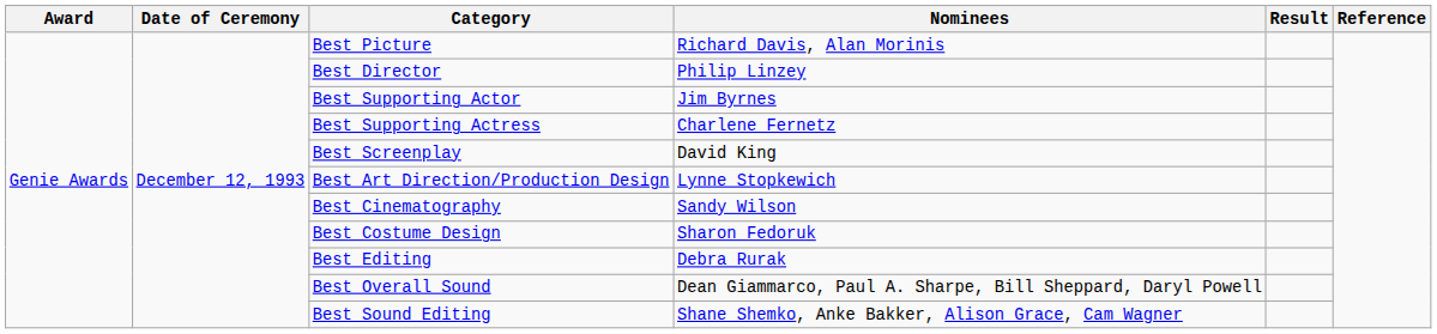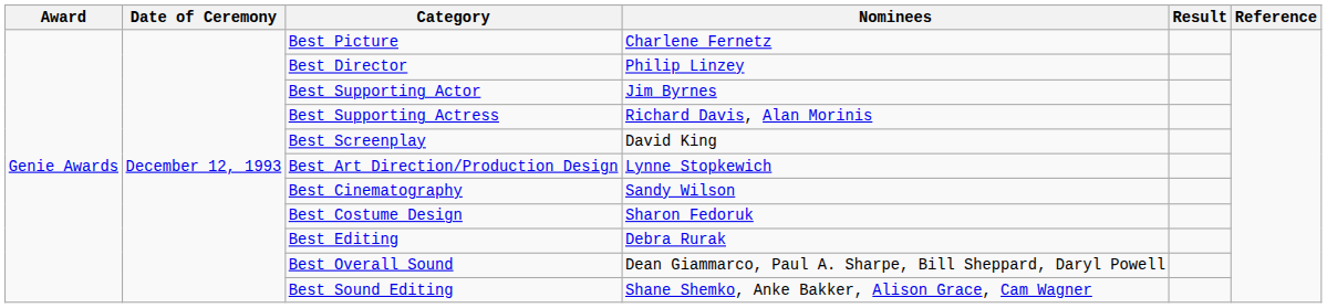 <table class="wikitable">
 <tr>
 <th>Award</th>
 <th>Date of Ceremony</th>
 <th>Category</th>
 <th>Nominees</th>
 <th>Result</th>
 <th>Reference</th>
 </tr>
 <tr>
 <td rowspan="11"><a href='#'>Genie Awards</a></td>
 <td rowspan="11"><a href='#'>December 12, 1993</a></td>
 <td><a href='#'>Best Picture</a></td>
-<td><a href='#'>Richard Davis</a>, <a href='#'>Alan Morinis</a></td>
+<td><a href='#'>Charlene Fernetz</a></td>
 <td></td>
 <td rowspan=11></td>
 </tr>
 <tr>
 <td><a href='#'>Best Director</a></td>
 <td><a href='#'>Philip Linzey</a></td>
 <td></td>
 </tr>
 <tr>
 <td><a href='#'>Best Supporting Actor</a></td>
 <td><a href='#'>Jim Byrnes</a></td>
 <td></td>
 </tr>
 <tr>
 <td><a href='#'>Best Supporting Actress</a></td>
-<td><a href='#'>Charlene Fernetz</a></td>
+<td><a href='#'>Richard Davis</a>, <a href='#'>Alan Morinis</a></td>
 <td></td>
 </tr>
 <tr>
 <td><a href='#'>Best Screenplay</a></td>
 <td>David King</td>
 <td></td>
 </tr>
 <tr>
 <td><a href='#'>Best Art Direction/Production Design</a></td>
 <td><a href='#'>Lynne Stopkewich</a></td>
 <td></td>
 </tr>
 <tr>
 <td><a href='#'>Best Cinematography</a></td>
 <td><a href='#'>Sandy Wilson</a></td>
 <td></td>
 </tr>
 <tr>
 <td><a href='#'>Best Costume Design</a></td>
 <td><a href='#'>Sharon Fedoruk</a></td>
 <td></td>
 </tr>
 <tr>
 <td><a href='#'>Best Editing</a></td>
 <td><a href='#'>Debra Rurak</a></td>
 <td></td>
 </tr>
 <tr>
 <td><a href='#'>Best Overall Sound</a></td>
 <td>Dean Giammarco, Paul A. Sharpe, Bill Sheppard, Daryl Powell</td>
 <td></td>
 </tr>
 <tr>
 <td><a href='#'>Best Sound Editing</a></td>
 <td><a href='#'>Shane Shemko</a>, Anke Bakker, <a href='#'>Alison Grace</a>, <a href='#'>Cam Wagner</a></td>
 <td></td>
 </tr>
 </table>
